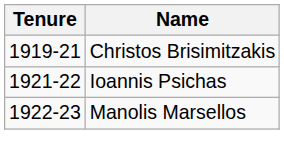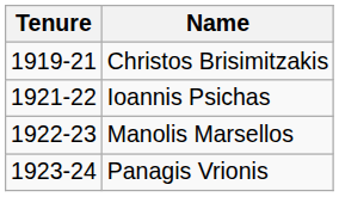 <table class="wikitable">
 <tr>
 <th>Tenure</th>
 <th>Name</th>
 </tr>
 <tr>
 <td>1919-21</td>
 <td>Christos Brisimitzakis</td>
 </tr>
 <tr>
 <td>1921-22</td>
 <td>Ioannis Psichas</td>
 </tr>
 <tr>
 <td>1922-23</td>
 <td>Manolis Marsellos</td>
 </tr>
+<tr>
+<td>1923-24</td>
+<td>Panagis Vrionis</td>
+</tr>
 </table>
